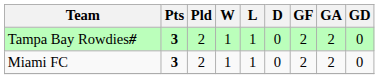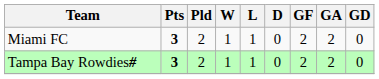 <table class="wikitable" style="text-align: center;">
 <tr>
 <th style="width:165px;">Team</th>
 <th width="20">Pts</th>
 <th width="20">Pld</th>
 <th width="20">W</th>
 <th width="20">L</th>
 <th width="20">D</th>
 <th width="20">GF</th>
 <th width="20">GA</th>
 <th width="20">GD</th>
+</tr>
+<tr>
+<td style="text-align:left;">Miami FC</td>
+<td><strong>3</strong></td>
+<td>2</td>
+<td>1</td>
+<td>1</td>
+<td>0</td>
+<td>2</td>
+<td>2</td>
+<td>0</td>
 </tr>
 <tr style="background:#bfb;">
 <td style="text-align:left;">Tampa Bay Rowdies<strong><em>#</em></strong></td>
 <td><strong>3</strong></td>
 <td>2</td>
 <td>1</td>
 <td>1</td>
 <td>0</td>
 <td>2</td>
 <td>2</td>
 <td>0</td>
 </tr>
 <tr>
-<td style="text-align:left;">Miami FC</td>
-<td><strong>3</strong></td>
-<td>2</td>
-<td>1</td>
-<td>1</td>
-<td>0</td>
-<td>2</td>
-<td>2</td>
-<td>0</td>
-</tr>
-<tr>
 </tr>
 </table>
